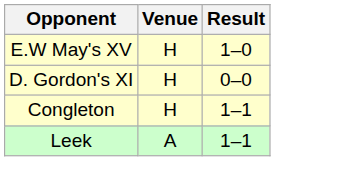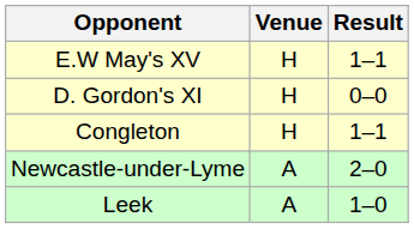 <table class="wikitable" style="font-size:100%; text-align:center">
 <tr>
 <th>Opponent</th>
 <th>Venue</th>
 <th>Result</th>
 </tr>
 <tr style="background-color: #FFFFCC;">
 <td>E.W May's XV</td>
 <td>H</td>
-<td>1–0</td>
+<td>1–1</td>
 </tr>
 <tr style="background-color: #FFFFCC;">
 <td>D. Gordon's XI</td>
 <td>H</td>
 <td>0–0</td>
 </tr>
 <tr style="background-color: #FFFFCC;">
 <td>Congleton</td>
 <td>H</td>
 <td>1–1</td>
 </tr>
 <tr style="background-color: #CCFFCC;">
+<td>Newcastle-under-Lyme</td>
+<td>A</td>
+<td>2–0</td>
+</tr>
+<tr style="background-color: #CCFFCC;">
 <td>Leek</td>
 <td>A</td>
-<td>1–1</td>
+<td>1–0</td>
 </tr>
 </table>
